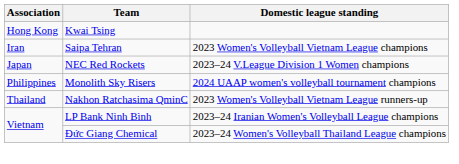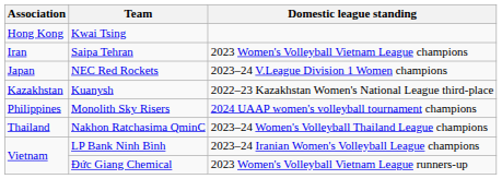 <table class="wikitable">
 <tr>
 <th>Association</th>
 <th>Team</th>
 <th>Domestic league standing</th>
 </tr>
 <tr>
 <td> <a href='#'>Hong Kong</a></td>
 <td><a href='#'>Kwai Tsing</a></td>
 <td></td>
 </tr>
 <tr>
 <td> <a href='#'>Iran</a></td>
 <td><a href='#'>Saipa Tehran</a></td>
 <td>2023 <a href='#'>Women's Volleyball Vietnam League</a> champions</td>
 </tr>
 <tr>
 <td> <a href='#'>Japan</a></td>
 <td><a href='#'>NEC Red Rockets</a></td>
 <td>2023–24 <a href='#'>V.League Division 1 Women</a> champions</td>
 </tr>
 <tr>
+<td> <a href='#'>Kazakhstan</a></td>
+<td><a href='#'>Kuanysh</a></td>
+<td>2022–23 Kazakhstan Women's National League third-place</td>
+</tr>
+<tr>
 <td> <a href='#'>Philippines</a></td>
 <td><a href='#'>Monolith Sky Risers</a></td>
 <td><a href='#'>2024 UAAP women's volleyball tournament</a> champions</td>
 </tr>
 <tr>
 <td> <a href='#'>Thailand</a></td>
 <td><a href='#'>Nakhon Ratchasima QminC</a></td>
-<td>2023 <a href='#'>Women's Volleyball Vietnam League</a> runners-up</td>
+<td>2023–24 <a href='#'>Women's Volleyball Thailand League</a> champions</td>
 </tr>
 <tr>
 <td rowspan="2"> <a href='#'>Vietnam</a></td>
 <td><a href='#'>LP Bank Ninh Bình</a></td>
 <td>2023–24 <a href='#'>Iranian Women's Volleyball League</a> champions</td>
 </tr>
 <tr>
 <td><a href='#'>Đức Giang Chemical</a></td>
-<td>2023–24 <a href='#'>Women's Volleyball Thailand League</a> champions</td>
+<td>2023 <a href='#'>Women's Volleyball Vietnam League</a> runners-up</td>
 </tr>
 </table>
